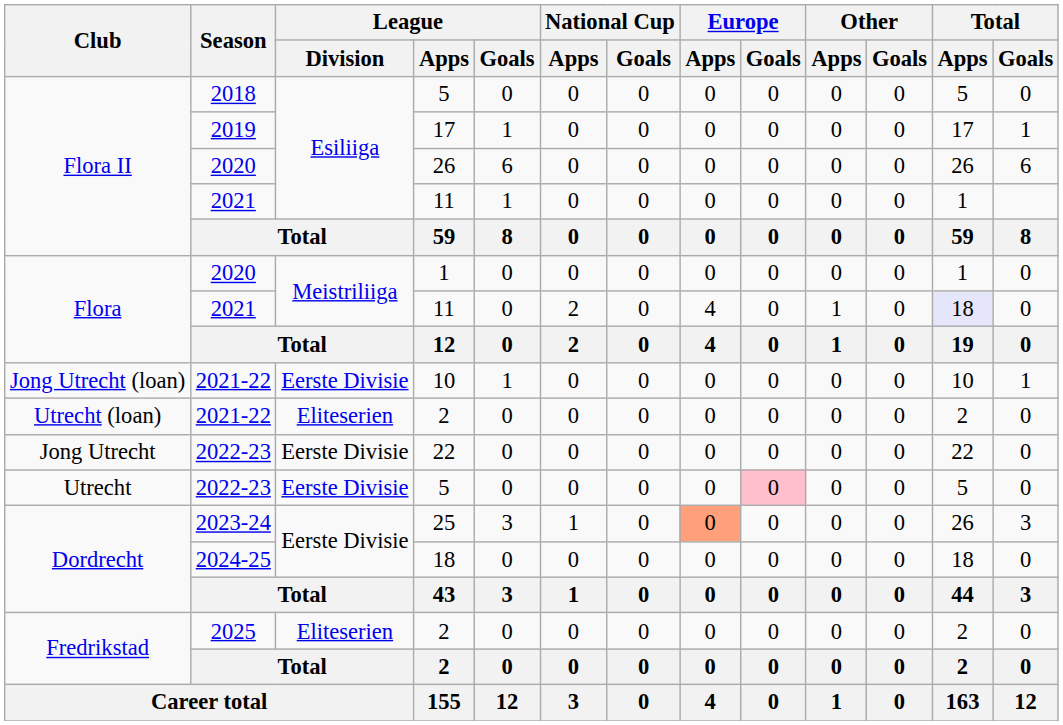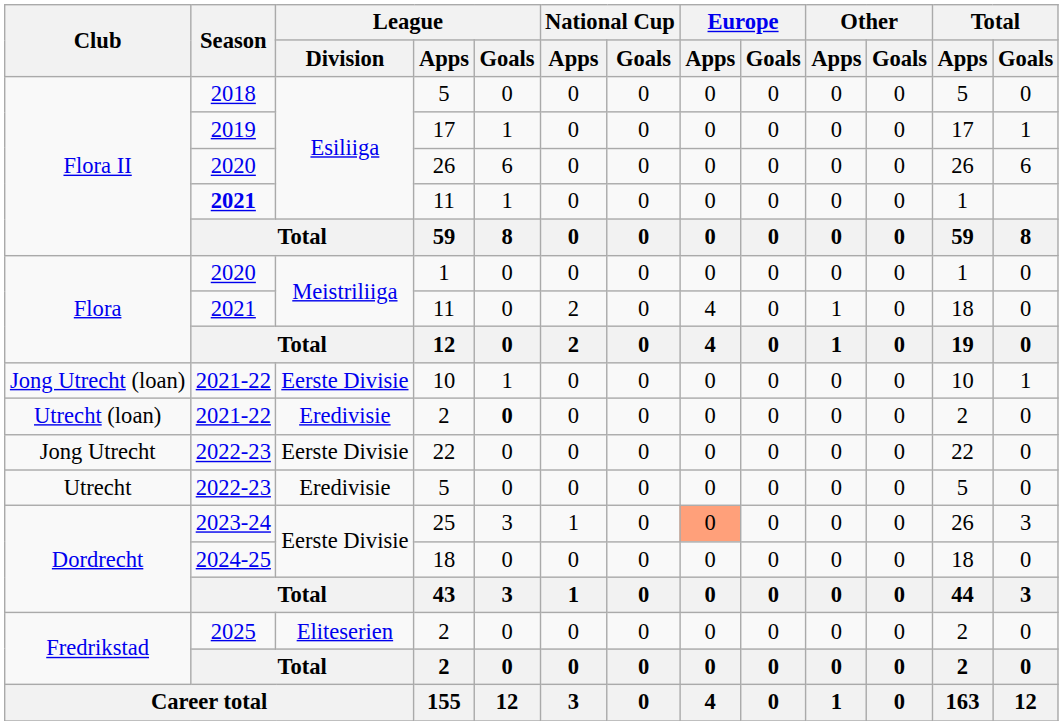 <table class="wikitable" style="text-align: center">
 <tr>
 <th rowspan="2">Club</th>
 <th rowspan="2">Season</th>
 <th colspan="3">League</th>
 <th colspan="2">National Cup</th>
 <th colspan="2"><a href='#'>Europe</a></th>
 <th colspan="2">Other</th>
 <th colspan="2">Total</th>
 </tr>
 <tr>
 <th>Division</th>
 <th>Apps</th>
 <th>Goals</th>
 <th>Apps</th>
 <th>Goals</th>
 <th>Apps</th>
 <th>Goals</th>
 <th>Apps</th>
 <th>Goals</th>
 <th>Apps</th>
 <th>Goals</th>
 </tr>
 <tr>
 <td rowspan=5><a href='#'>Flora II</a></td>
 <td><a href='#'>2018</a></td>
 <td rowspan=4><a href='#'>Esiliiga</a></td>
 <td>5</td>
 <td>0</td>
 <td>0</td>
 <td>0</td>
 <td>0</td>
 <td>0</td>
 <td>0</td>
 <td>0</td>
 <td>5</td>
 <td>0</td>
 </tr>
 <tr>
 <td><a href='#'>2019</a></td>
 <td>17</td>
 <td>1</td>
 <td>0</td>
 <td>0</td>
 <td>0</td>
 <td>0</td>
 <td>0</td>
 <td>0</td>
 <td>17</td>
 <td>1</td>
 </tr>
 <tr>
 <td><a href='#'>2020</a></td>
 <td>26</td>
 <td>6</td>
 <td>0</td>
 <td>0</td>
 <td>0</td>
 <td>0</td>
 <td>0</td>
 <td>0</td>
 <td>26</td>
 <td>6</td>
 </tr>
 <tr>
-<td><a href='#'>2021</a></td>
+<td><strong><a href='#'>2021</a></strong></td>
 <td>11</td>
 <td>1</td>
 <td>0</td>
 <td>0</td>
 <td>0</td>
 <td>0</td>
 <td>0</td>
 <td>0</td>
 <td 11>1</td>
 </tr>
 <tr>
 <th colspan="2">Total</th>
 <th>59</th>
 <th>8</th>
 <th>0</th>
 <th>0</th>
 <th>0</th>
 <th>0</th>
 <th>0</th>
 <th>0</th>
 <th>59</th>
 <th>8</th>
 </tr>
 <tr>
 <td rowspan=3><a href='#'>Flora</a></td>
 <td><a href='#'>2020</a></td>
 <td rowspan=2><a href='#'>Meistriliiga</a></td>
 <td>1</td>
 <td>0</td>
 <td>0</td>
 <td>0</td>
 <td>0</td>
 <td>0</td>
 <td>0</td>
 <td>0</td>
 <td>1</td>
 <td>0</td>
 </tr>
 <tr>
 <td><a href='#'>2021</a></td>
 <td>11</td>
 <td>0</td>
 <td>2</td>
 <td>0</td>
 <td>4</td>
 <td>0</td>
 <td>1</td>
 <td>0</td>
-<td style="background: lavender;">18</td>
+<td>18</td>
 <td>0</td>
 </tr>
 <tr>
 <th colspan="2">Total</th>
 <th>12</th>
 <th>0</th>
 <th>2</th>
 <th>0</th>
 <th>4</th>
 <th>0</th>
 <th>1</th>
 <th>0</th>
 <th>19</th>
 <th>0</th>
 </tr>
 <tr>
 <td><a href='#'>Jong Utrecht</a> (loan)</td>
 <td><a href='#'>2021-22</a></td>
 <td><a href='#'>Eerste Divisie</a></td>
 <td>10</td>
 <td>1</td>
 <td>0</td>
 <td>0</td>
 <td>0</td>
 <td>0</td>
 <td>0</td>
 <td>0</td>
 <td>10</td>
 <td>1</td>
 </tr>
 <tr>
 <td><a href='#'>Utrecht</a> (loan)</td>
 <td><a href='#'>2021-22</a></td>
-<td><a href='#'>Eliteserien</a></td>
+<td><a href='#'>Eredivisie</a></td>
 <td>2</td>
-<td>0</td>
+<td><strong>0</strong></td>
 <td>0</td>
 <td>0</td>
 <td>0</td>
 <td>0</td>
 <td>0</td>
 <td>0</td>
 <td>2</td>
 <td>0</td>
 </tr>
 <tr>
 <td>Jong Utrecht</td>
 <td><a href='#'>2022-23</a></td>
 <td>Eerste Divisie</td>
 <td>22</td>
 <td>0</td>
 <td>0</td>
 <td>0</td>
 <td>0</td>
 <td>0</td>
 <td>0</td>
 <td>0</td>
 <td>22</td>
 <td>0</td>
 </tr>
 <tr>
 <td>Utrecht</td>
 <td><a href='#'>2022-23</a></td>
-<td><a href='#'>Eerste Divisie</a></td>
+<td>Eredivisie</td>
 <td>5</td>
 <td>0</td>
 <td>0</td>
 <td>0</td>
 <td>0</td>
-<td style="background: pink;">0</td>
+<td>0</td>
 <td>0</td>
 <td>0</td>
 <td>5</td>
 <td>0</td>
 </tr>
 <tr>
 <td rowspan=3><a href='#'>Dordrecht</a></td>
 <td><a href='#'>2023-24</a></td>
 <td rowspan=2>Eerste Divisie</td>
 <td>25</td>
 <td>3</td>
 <td>1</td>
 <td>0</td>
 <td style="background: lightsalmon;">0</td>
 <td>0</td>
 <td>0</td>
 <td>0</td>
 <td>26</td>
 <td>3</td>
 </tr>
 <tr>
 <td><a href='#'>2024-25</a></td>
 <td>18</td>
 <td>0</td>
 <td>0</td>
 <td>0</td>
 <td>0</td>
 <td>0</td>
 <td>0</td>
 <td>0</td>
 <td>18</td>
 <td>0</td>
 </tr>
 <tr>
 <th colspan="2">Total</th>
 <th>43</th>
 <th>3</th>
 <th>1</th>
 <th>0</th>
 <th>0</th>
 <th>0</th>
 <th>0</th>
 <th>0</th>
 <th>44</th>
 <th>3</th>
 </tr>
 <tr>
 <td rowspan=2><a href='#'>Fredrikstad</a></td>
 <td><a href='#'>2025</a></td>
 <td><a href='#'>Eliteserien</a></td>
 <td>2</td>
 <td>0</td>
 <td>0</td>
 <td>0</td>
 <td>0</td>
 <td>0</td>
 <td>0</td>
 <td>0</td>
 <td>2</td>
 <td>0</td>
 </tr>
 <tr>
 <th colspan="2">Total</th>
 <th>2</th>
 <th>0</th>
 <th>0</th>
 <th>0</th>
 <th>0</th>
 <th>0</th>
 <th>0</th>
 <th>0</th>
 <th>2</th>
 <th>0</th>
 </tr>
 <tr>
 <th colspan="3">Career total</th>
 <th>155</th>
 <th>12</th>
 <th>3</th>
 <th>0</th>
 <th>4</th>
 <th>0</th>
 <th>1</th>
 <th>0</th>
 <th>163</th>
 <th>12</th>
 </tr>
 </table>
